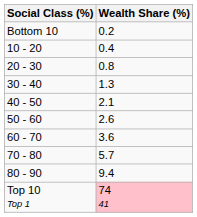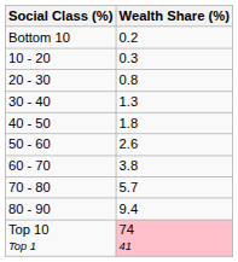 <table class="wikitable">
 <tr>
 <th>Social Class (%)</th>
 <th>Wealth Share (%)</th>
 </tr>
 <tr>
 <td>Bottom 10</td>
 <td>0.2</td>
 </tr>
 <tr>
 <td>10 - 20</td>
-<td>0.4</td>
+<td>0.3</td>
 </tr>
 <tr>
 <td>20 - 30</td>
 <td>0.8</td>
 </tr>
 <tr>
 <td>30 - 40</td>
 <td>1.3</td>
 </tr>
 <tr>
 <td>40 - 50</td>
-<td>2.1</td>
+<td>1.8</td>
 </tr>
 <tr>
 <td>50 - 60</td>
 <td>2.6</td>
 </tr>
 <tr>
 <td>60 - 70</td>
-<td>3.6</td>
+<td>3.8</td>
 </tr>
 <tr>
 <td>70 - 80</td>
 <td>5.7</td>
 </tr>
 <tr>
 <td>80 - 90</td>
 <td>9.4</td>
 </tr>
 <tr>
 <td>Top 10<br> <small><em>Top 1</em></small></td>
 <td style="background: pink;">74<br> <small><em>41</em></small></td>
 </tr>
 </table>
